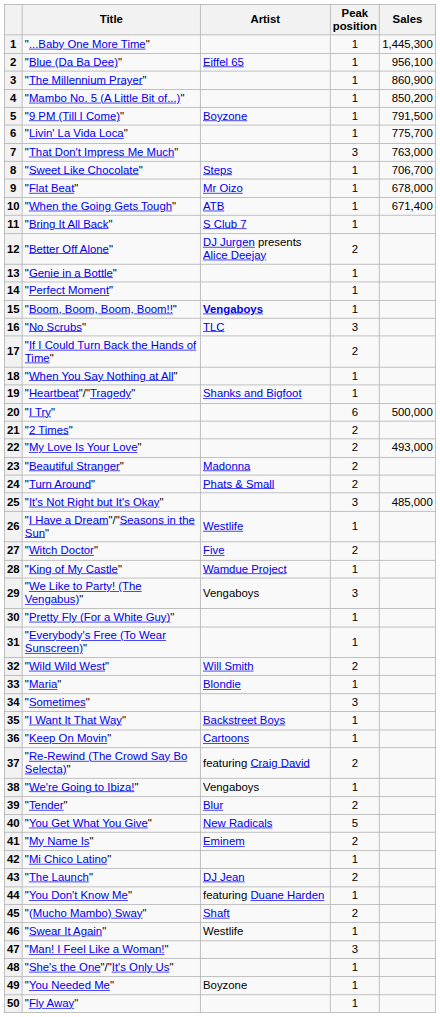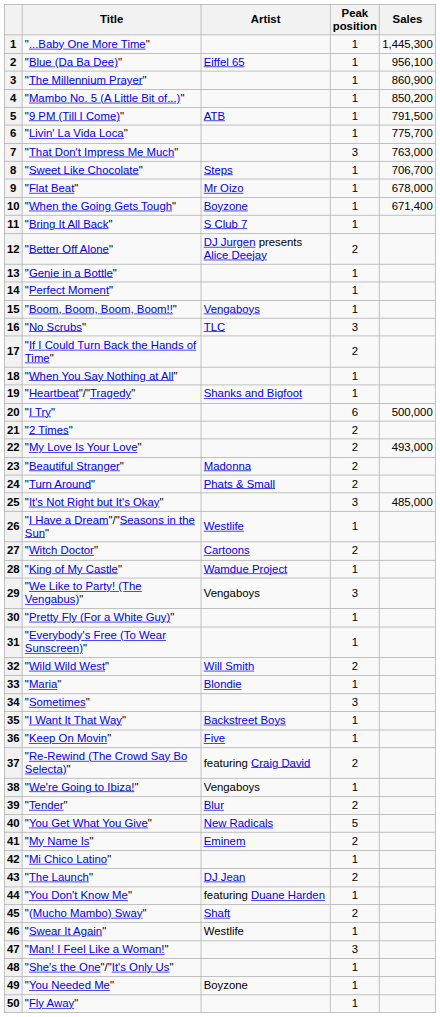 <table class="wikitable sortable plainrowheaders">
 <tr>
 <th scope=col></th>
 <th scope=col>Title</th>
 <th scope=col>Artist</th>
 <th scope=col>Peak<br>position</th>
 <th scope=col>Sales</th>
 </tr>
 <tr>
 <th scope=row style="text-align:center;">1</th>
 <td>"<a href='#'>...Baby One More Time</a>"</td>
 <td></td>
 <td align="center">1</td>
 <td align="right">1,445,300</td>
 </tr>
 <tr>
 <th scope=row style="text-align:center;">2</th>
 <td>"<a href='#'>Blue (Da Ba Dee)</a>"</td>
 <td><a href='#'>Eiffel 65</a></td>
 <td align="center">1</td>
 <td align="right">956,100</td>
 </tr>
 <tr>
 <th scope=row style="text-align:center;">3</th>
 <td>"<a href='#'>The Millennium Prayer</a>"</td>
 <td></td>
 <td align="center">1</td>
 <td align="right">860,900</td>
 </tr>
 <tr>
 <th scope=row style="text-align:center;">4</th>
 <td>"<a href='#'>Mambo No. 5 (A Little Bit of...)</a>"</td>
 <td></td>
 <td align="center">1</td>
 <td align="right">850,200</td>
 </tr>
 <tr>
 <th scope=row style="text-align:center;">5</th>
 <td>"<a href='#'>9 PM (Till I Come)</a>"</td>
-<td><a href='#'>Boyzone</a></td>
+<td><a href='#'>ATB</a></td>
 <td align="center">1</td>
 <td align="right">791,500</td>
 </tr>
 <tr>
 <th scope=row style="text-align:center;">6</th>
 <td>"<a href='#'>Livin' La Vida Loca</a>"</td>
 <td></td>
 <td align="center">1</td>
 <td align="right">775,700</td>
 </tr>
 <tr>
 <th scope=row style="text-align:center;">7</th>
 <td>"<a href='#'>That Don't Impress Me Much</a>"</td>
 <td></td>
 <td align="center">3</td>
 <td align="right">763,000</td>
 </tr>
 <tr>
 <th scope=row style="text-align:center;">8</th>
 <td>"<a href='#'>Sweet Like Chocolate</a>"</td>
 <td><a href='#'>Steps</a></td>
 <td align="center">1</td>
 <td align="right">706,700</td>
 </tr>
 <tr>
 <th scope=row style="text-align:center;">9</th>
 <td>"<a href='#'>Flat Beat</a>"</td>
 <td><a href='#'>Mr Oizo</a></td>
 <td align="center">1</td>
 <td align="right">678,000</td>
 </tr>
 <tr>
 <th scope=row style="text-align:center;">10</th>
 <td>"<a href='#'>When the Going Gets Tough</a>"</td>
-<td><a href='#'>ATB</a></td>
+<td><a href='#'>Boyzone</a></td>
 <td align="center">1</td>
 <td align="right">671,400</td>
 </tr>
 <tr>
 <th scope=row style="text-align:center;">11</th>
 <td>"<a href='#'>Bring It All Back</a>"</td>
 <td><a href='#'>S Club 7</a></td>
 <td align="center">1</td>
 <td></td>
 </tr>
 <tr>
 <th scope=row style="text-align:center;">12</th>
 <td>"<a href='#'>Better Off Alone</a>"</td>
 <td><a href='#'>DJ Jurgen</a> presents <a href='#'>Alice Deejay</a></td>
 <td align="center">2</td>
 <td></td>
 </tr>
 <tr>
 <th scope=row style="text-align:center;">13</th>
 <td>"<a href='#'>Genie in a Bottle</a>"</td>
 <td></td>
 <td align="center">1</td>
 <td></td>
 </tr>
 <tr>
 <th scope=row style="text-align:center;">14</th>
 <td>"<a href='#'>Perfect Moment</a>"</td>
 <td></td>
 <td align="center">1</td>
 <td></td>
 </tr>
 <tr>
 <th scope=row style="text-align:center;">15</th>
 <td>"<a href='#'>Boom, Boom, Boom, Boom!!</a>"</td>
-<td><strong><a href='#'>Vengaboys</a></strong></td>
+<td><a href='#'>Vengaboys</a></td>
 <td align="center">1</td>
 <td></td>
 </tr>
 <tr>
 <th scope=row style="text-align:center;">16</th>
 <td>"<a href='#'>No Scrubs</a>"</td>
 <td><a href='#'>TLC</a></td>
 <td align="center">3</td>
 <td></td>
 </tr>
 <tr>
 <th scope=row style="text-align:center;">17</th>
 <td>"<a href='#'>If I Could Turn Back the Hands of Time</a>"</td>
 <td></td>
 <td align="center">2</td>
 <td></td>
 </tr>
 <tr>
 <th scope=row style="text-align:center;">18</th>
 <td>"<a href='#'>When You Say Nothing at All</a>"</td>
 <td></td>
 <td align="center">1</td>
 <td></td>
 </tr>
 <tr>
 <th scope=row style="text-align:center;">19</th>
 <td>"<a href='#'>Heartbeat</a>"/"<a href='#'>Tragedy</a>"</td>
 <td><a href='#'>Shanks and Bigfoot</a></td>
 <td align="center">1</td>
 <td></td>
 </tr>
 <tr>
 <th scope=row style="text-align:center;">20</th>
 <td>"<a href='#'>I Try</a>"</td>
 <td></td>
 <td align="center">6</td>
 <td align="right">500,000</td>
 </tr>
 <tr>
 <th scope=row style="text-align:center;">21</th>
 <td>"<a href='#'>2 Times</a>"</td>
 <td></td>
 <td align="center">2</td>
 <td></td>
 </tr>
 <tr>
 <th scope=row style="text-align:center;">22</th>
 <td>"<a href='#'>My Love Is Your Love</a>"</td>
 <td></td>
 <td align="center">2</td>
 <td align="right">493,000</td>
 </tr>
 <tr>
 <th scope=row style="text-align:center;">23</th>
 <td>"<a href='#'>Beautiful Stranger</a>"</td>
 <td><a href='#'>Madonna</a></td>
 <td align="center">2</td>
 <td></td>
 </tr>
 <tr>
 <th scope=row style="text-align:center;">24</th>
 <td>"<a href='#'>Turn Around</a>"</td>
 <td><a href='#'>Phats & Small</a></td>
 <td align="center">2</td>
 <td></td>
 </tr>
 <tr>
 <th scope=row style="text-align:center;">25</th>
 <td>"<a href='#'>It's Not Right but It's Okay</a>"</td>
 <td></td>
 <td align="center">3</td>
 <td align="right">485,000</td>
 </tr>
 <tr>
 <th scope=row style="text-align:center;">26</th>
 <td>"<a href='#'>I Have a Dream</a>"/"<a href='#'>Seasons in the Sun</a>"</td>
 <td><a href='#'>Westlife</a></td>
 <td align="center">1</td>
 <td></td>
 </tr>
 <tr>
 <th scope=row style="text-align:center;">27</th>
 <td>"<a href='#'>Witch Doctor</a>"</td>
-<td><a href='#'>Five</a></td>
+<td><a href='#'>Cartoons</a></td>
 <td align="center">2</td>
 <td></td>
 </tr>
 <tr>
 <th scope=row style="text-align:center;">28</th>
 <td>"<a href='#'>King of My Castle</a>"</td>
 <td><a href='#'>Wamdue Project</a></td>
 <td align="center">1</td>
 <td></td>
 </tr>
 <tr>
 <th scope=row style="text-align:center;">29</th>
 <td>"<a href='#'>We Like to Party! (The Vengabus)</a>"</td>
 <td>Vengaboys</td>
 <td align="center">3</td>
 <td></td>
 </tr>
 <tr>
 <th scope=row style="text-align:center;">30</th>
 <td>"<a href='#'>Pretty Fly (For a White Guy)</a>"</td>
 <td></td>
 <td align="center">1</td>
 <td></td>
 </tr>
 <tr>
 <th scope=row style="text-align:center;">31</th>
 <td>"<a href='#'>Everybody's Free (To Wear Sunscreen)</a>"</td>
 <td></td>
 <td align="center">1</td>
 <td></td>
 </tr>
 <tr>
 <th scope=row style="text-align:center;">32</th>
 <td>"<a href='#'>Wild Wild West</a>"</td>
 <td><a href='#'>Will Smith</a></td>
 <td align="center">2</td>
 <td></td>
 </tr>
 <tr>
 <th scope=row style="text-align:center;">33</th>
 <td>"<a href='#'>Maria</a>"</td>
 <td><a href='#'>Blondie</a></td>
 <td align="center">1</td>
 <td></td>
 </tr>
 <tr>
 <th scope=row style="text-align:center;">34</th>
 <td>"<a href='#'>Sometimes</a>"</td>
 <td></td>
 <td align="center">3</td>
 <td></td>
 </tr>
 <tr>
 <th scope=row style="text-align:center;">35</th>
 <td>"<a href='#'>I Want It That Way</a>"</td>
 <td><a href='#'>Backstreet Boys</a></td>
 <td align="center">1</td>
 <td></td>
 </tr>
 <tr>
 <th scope=row style="text-align:center;">36</th>
 <td>"<a href='#'>Keep On Movin</a>"</td>
-<td><a href='#'>Cartoons</a></td>
+<td><a href='#'>Five</a></td>
 <td align="center">1</td>
 <td></td>
 </tr>
 <tr>
 <th scope=row style="text-align:center;">37</th>
 <td>"<a href='#'>Re-Rewind (The Crowd Say Bo Selecta)</a>"</td>
 <td> featuring <a href='#'>Craig David</a></td>
 <td align="center">2</td>
 <td></td>
 </tr>
 <tr>
 <th scope=row style="text-align:center;">38</th>
 <td>"<a href='#'>We're Going to Ibiza!</a>"</td>
 <td>Vengaboys</td>
 <td align="center">1</td>
 <td></td>
 </tr>
 <tr>
 <th scope=row style="text-align:center;">39</th>
 <td>"<a href='#'>Tender</a>"</td>
 <td><a href='#'>Blur</a></td>
 <td align="center">2</td>
 <td></td>
 </tr>
 <tr>
 <th scope=row style="text-align:center;">40</th>
 <td>"<a href='#'>You Get What You Give</a>"</td>
 <td><a href='#'>New Radicals</a></td>
 <td align="center">5</td>
 <td></td>
 </tr>
 <tr>
 <th scope=row style="text-align:center;">41</th>
 <td>"<a href='#'>My Name Is</a>"</td>
 <td><a href='#'>Eminem</a></td>
 <td align="center">2</td>
 <td></td>
 </tr>
 <tr>
 <th scope=row style="text-align:center;">42</th>
 <td>"<a href='#'>Mi Chico Latino</a>"</td>
 <td></td>
 <td align="center">1</td>
 <td></td>
 </tr>
 <tr>
 <th scope=row style="text-align:center;">43</th>
 <td>"<a href='#'>The Launch</a>"</td>
 <td><a href='#'>DJ Jean</a></td>
 <td align="center">2</td>
 <td></td>
 </tr>
 <tr>
 <th scope=row style="text-align:center;">44</th>
 <td>"<a href='#'>You Don't Know Me</a>"</td>
 <td> featuring <a href='#'>Duane Harden</a></td>
 <td align="center">1</td>
 <td></td>
 </tr>
 <tr>
 <th scope=row style="text-align:center;">45</th>
 <td>"<a href='#'>(Mucho Mambo) Sway</a>"</td>
 <td><a href='#'>Shaft</a></td>
 <td align="center">2</td>
 <td></td>
 </tr>
 <tr>
 <th scope=row style="text-align:center;">46</th>
 <td>"<a href='#'>Swear It Again</a>"</td>
 <td>Westlife</td>
 <td align="center">1</td>
 <td></td>
 </tr>
 <tr>
 <th scope=row style="text-align:center;">47</th>
 <td>"<a href='#'>Man! I Feel Like a Woman!</a>"</td>
 <td></td>
 <td align="center">3</td>
 <td></td>
 </tr>
 <tr>
 <th scope=row style="text-align:center;">48</th>
 <td>"<a href='#'>She's the One</a>"/"<a href='#'>It's Only Us</a>"</td>
 <td></td>
 <td align="center">1</td>
 <td></td>
 </tr>
 <tr>
 <th scope=row style="text-align:center;">49</th>
 <td>"<a href='#'>You Needed Me</a>"</td>
 <td>Boyzone</td>
 <td align="center">1</td>
 <td></td>
 </tr>
 <tr>
 <th scope=row style="text-align:center;">50</th>
 <td>"<a href='#'>Fly Away</a>"</td>
 <td></td>
 <td align="center">1</td>
 <td></td>
 </tr>
 </table>
